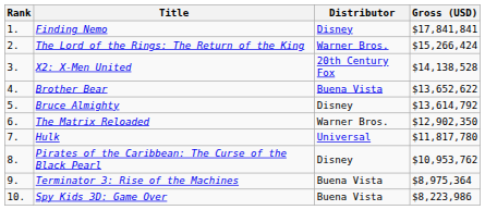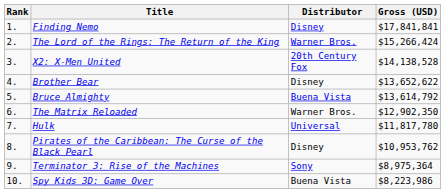 <table class="wikitable sortable" style="margin:auto; margin:auto;">
 <tr>
 <th>Rank</th>
 <th>Title</th>
 <th>Distributor</th>
 <th>Gross (USD)</th>
 </tr>
 <tr>
 <td>1.</td>
 <td><em><a href='#'>Finding Nemo</a></em></td>
 <td><a href='#'>Disney</a></td>
 <td>$17,841,841</td>
 </tr>
 <tr>
 <td>2.</td>
 <td><em><a href='#'>The Lord of the Rings: The Return of the King</a></em></td>
 <td><a href='#'>Warner Bros.</a></td>
 <td>$15,266,424</td>
 </tr>
 <tr>
 <td>3.</td>
 <td><em><a href='#'>X2: X-Men United</a></em></td>
 <td><a href='#'>20th Century Fox</a></td>
 <td>$14,138,528</td>
 </tr>
 <tr>
 <td>4.</td>
 <td><em><a href='#'>Brother Bear</a></em></td>
-<td><a href='#'>Buena Vista</a></td>
+<td>Disney</td>
 <td>$13,652,622</td>
 </tr>
 <tr>
 <td>5.</td>
 <td><em><a href='#'>Bruce Almighty</a></em></td>
-<td>Disney</td>
+<td><a href='#'>Buena Vista</a></td>
 <td>$13,614,792</td>
 </tr>
 <tr>
 <td>6.</td>
 <td><em><a href='#'>The Matrix Reloaded</a></em></td>
 <td>Warner Bros.</td>
 <td>$12,902,350</td>
 </tr>
 <tr>
 <td>7.</td>
 <td><em><a href='#'>Hulk</a></em></td>
 <td><a href='#'>Universal</a></td>
 <td>$11,817,780</td>
 </tr>
 <tr>
 <td>8.</td>
 <td><em><a href='#'>Pirates of the Caribbean: The Curse of the Black Pearl</a></em></td>
 <td>Disney</td>
 <td>$10,953,762</td>
 </tr>
 <tr>
 <td>9.</td>
 <td><em><a href='#'>Terminator 3: Rise of the Machines</a></em></td>
-<td>Buena Vista</td>
+<td><a href='#'>Sony</a></td>
 <td>$8,975,364</td>
 </tr>
 <tr>
 <td>10.</td>
 <td><em><a href='#'>Spy Kids 3D: Game Over</a></em></td>
 <td>Buena Vista</td>
 <td>$8,223,986</td>
 </tr>
 </table>
